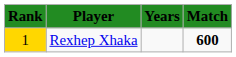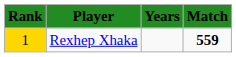 <table class="wikitable sortable" style="text-align: center;">
 <tr style="background:#228B22;color:black">
 <td><strong>Rank</strong></td>
 <td><strong>Player</strong></td>
 <td><strong>Years</strong></td>
 <td><strong>Match</strong></td>
 </tr>
 <tr>
 <td style="background: gold;">1</td>
 <td style="text-align:left;"> <a href='#'>Rexhep Xhaka</a></td>
 <td></td>
-<td><strong>600</strong></td>
+<td><strong>559</strong></td>
 </tr>
 </table>
